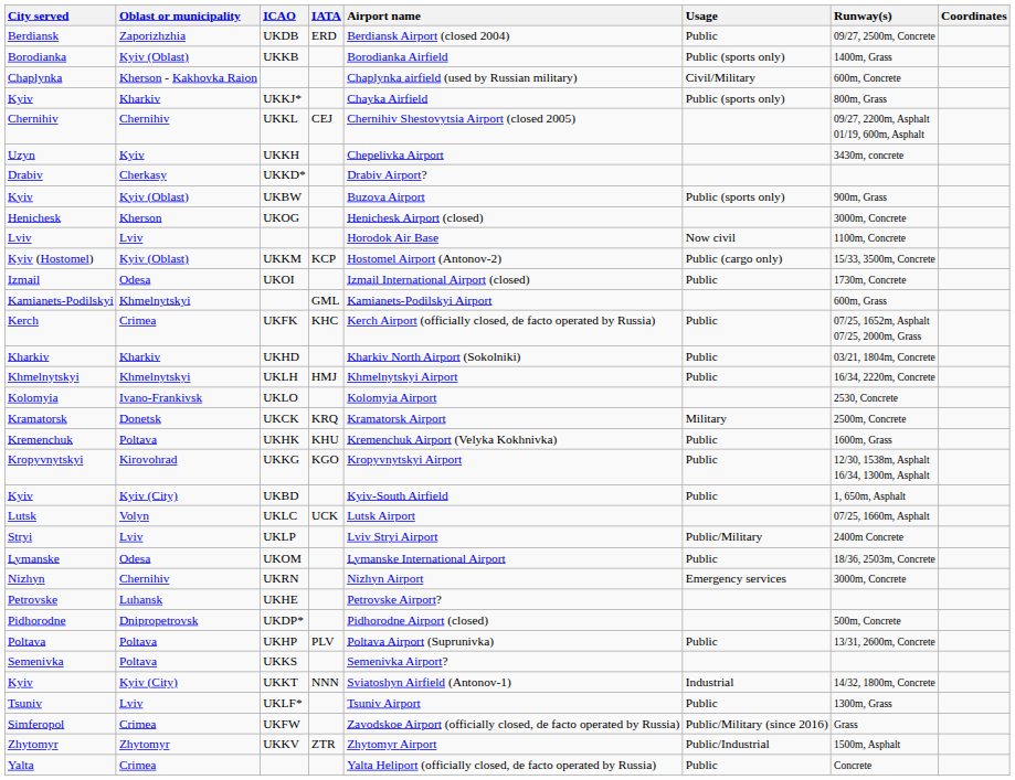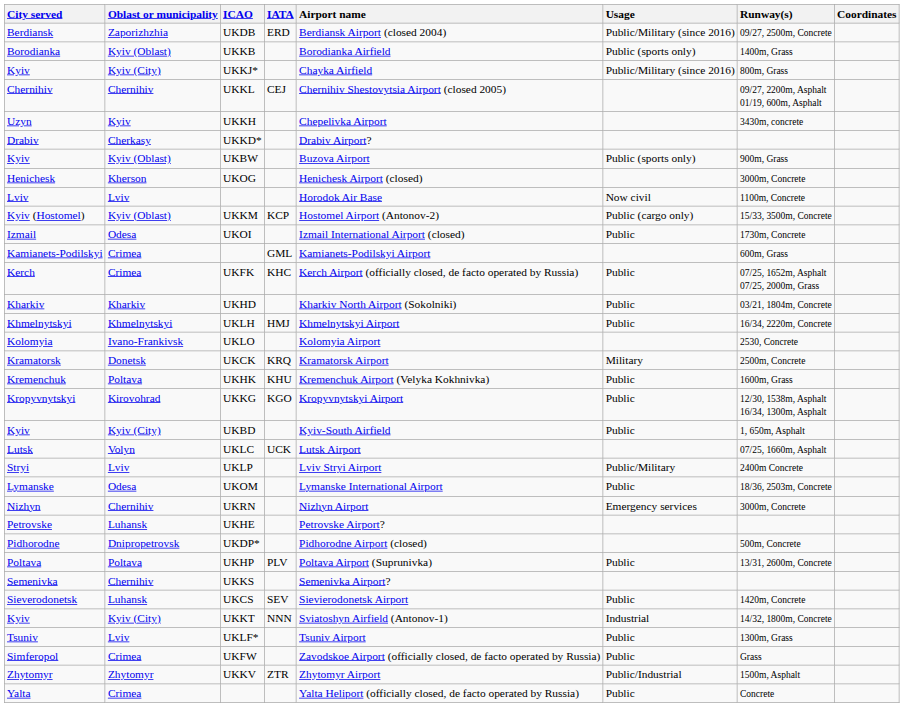 <table class="wikitable sortable" style="font-size:95%">
 <tr valign=baseline>
 <th style="text-align:left;"><a href='#'>City served</a></th>
 <th style="text-align:left;"><a href='#'>Oblast or municipality</a></th>
 <th style="text-align:left;"><a href='#'>ICAO</a></th>
 <th style="text-align:left;"><a href='#'>IATA</a></th>
 <th style="text-align:left;">Airport name</th>
 <th style="text-align:left;">Usage</th>
 <th style="text-align:left;">Runway(s)</th>
 <th style="text-align:left;">Coordinates</th>
 </tr>
 <tr valign=top>
 <td><a href='#'>Berdiansk</a></td>
 <td><a href='#'>Zaporizhzhia</a></td>
 <td>UKDB</td>
 <td>ERD</td>
 <td><a href='#'>Berdiansk Airport</a> (closed 2004)</td>
-<td>Public</td>
+<td>Public/Military (since 2016)</td>
 <td><small>09/27, 2500m, Concrete</small></td>
 <td></td>
 </tr>
 <tr valign=top>
 <td><a href='#'>Borodianka</a></td>
 <td><a href='#'>Kyiv (Oblast)</a></td>
 <td>UKKB</td>
 <td></td>
 <td><a href='#'>Borodianka Airfield</a></td>
 <td>Public (sports only)</td>
 <td><small>1400m, Grass</small></td>
 <td></td>
 </tr>
 <tr valign=top>
-<td><a href='#'>Chaplynka</a></td>
-<td><a href='#'>Kherson</a> - <a href='#'>Kakhovka Raion</a></td>
-<td></td>
-<td></td>
-<td><a href='#'>Chaplynka airfield</a> (used by Russian military)</td>
-<td>Civil/Military</td>
-<td><small>600m, Concrete</small></td>
-<td></td>
-</tr>
-<tr valign=top>
 <td><a href='#'>Kyiv</a></td>
-<td><a href='#'>Kharkiv</a></td>
+<td><a href='#'>Kyiv (City)</a></td>
 <td>UKKJ*</td>
 <td></td>
 <td><a href='#'>Chayka Airfield</a></td>
-<td>Public (sports only)</td>
+<td>Public/Military (since 2016)</td>
 <td><small>800m, Grass</small></td>
 <td></td>
 </tr>
 <tr valign=top>
 <td><a href='#'>Chernihiv</a></td>
 <td><a href='#'>Chernihiv</a></td>
 <td>UKKL</td>
 <td>CEJ</td>
 <td><a href='#'>Chernihiv Shestovytsia Airport</a> (closed 2005)</td>
 <td></td>
 <td><small>09/27, 2200m, Asphalt<br>01/19, 600m, Asphalt</small></td>
 <td></td>
 </tr>
 <tr valign=top>
 <td><a href='#'>Uzyn</a></td>
 <td><a href='#'>Kyiv</a></td>
 <td>UKKH</td>
 <td></td>
 <td><a href='#'>Chepelivka Airport</a></td>
 <td></td>
 <td><small>3430m, concrete</small></td>
 <td></td>
 </tr>
 <tr valign=top>
 <td><a href='#'>Drabiv</a></td>
 <td><a href='#'>Cherkasy</a></td>
 <td>UKKD*</td>
 <td></td>
 <td><a href='#'>Drabiv Airport</a>?</td>
 <td></td>
 <td></td>
 <td></td>
 </tr>
 <tr valign=top>
 <td><a href='#'>Kyiv</a></td>
 <td><a href='#'>Kyiv (Oblast)</a></td>
 <td>UKBW</td>
 <td></td>
 <td><a href='#'>Buzova Airport</a></td>
 <td>Public (sports only)</td>
 <td><small>900m, Grass</small></td>
 <td></td>
 </tr>
 <tr valign=top>
 <td><a href='#'>Henichesk</a></td>
 <td><a href='#'>Kherson</a></td>
 <td>UKOG</td>
 <td></td>
 <td><a href='#'>Henichesk Airport</a> (closed)</td>
 <td></td>
 <td><small>3000m, Concrete</small></td>
 <td></td>
 </tr>
 <tr valign=top>
 <td><a href='#'>Lviv</a></td>
 <td><a href='#'>Lviv</a></td>
 <td></td>
 <td></td>
 <td><a href='#'>Horodok Air Base</a></td>
 <td>Now civil</td>
 <td><small>1100m, Concrete</small></td>
 <td></td>
 </tr>
 <tr valign=top>
 <td><a href='#'>Kyiv</a> (<a href='#'>Hostomel</a>)</td>
 <td><a href='#'>Kyiv (Oblast)</a></td>
 <td>UKKM</td>
 <td>KCP</td>
 <td><a href='#'>Hostomel Airport</a> (Antonov-2)</td>
 <td>Public (cargo only)</td>
 <td><small>15/33, 3500m, Concrete</small></td>
 <td></td>
 </tr>
 <tr valign=top>
 <td><a href='#'>Izmail</a></td>
 <td><a href='#'>Odesa</a></td>
 <td>UKOI</td>
 <td></td>
 <td><a href='#'>Izmail International Airport</a> (closed)</td>
 <td>Public</td>
 <td><small>1730m, Concrete</small></td>
 <td></td>
 </tr>
 <tr valign=top>
 <td><a href='#'>Kamianets-Podilskyi</a></td>
-<td><a href='#'>Khmelnytskyi</a></td>
+<td><a href='#'>Crimea</a></td>
 <td></td>
 <td>GML</td>
 <td><a href='#'>Kamianets-Podilskyi Airport</a></td>
 <td></td>
 <td><small>600m, Grass</small></td>
 <td></td>
 </tr>
 <tr valign=top>
 <td><a href='#'>Kerch</a></td>
 <td><a href='#'>Crimea</a></td>
 <td>UKFK</td>
 <td>KHC</td>
 <td><a href='#'>Kerch Airport</a> (officially closed, de facto operated by Russia)</td>
 <td>Public</td>
 <td><small>07/25, 1652m, Asphalt<br>07/25, 2000m, Grass</small></td>
 <td></td>
 </tr>
 <tr valign=top>
 <td><a href='#'>Kharkiv</a></td>
 <td><a href='#'>Kharkiv</a></td>
 <td>UKHD</td>
 <td></td>
 <td><a href='#'>Kharkiv North Airport</a> (Sokolniki)</td>
 <td>Public</td>
 <td><small>03/21, 1804m, Concrete</small></td>
 <td></td>
 </tr>
 <tr valign=top>
 <td><a href='#'>Khmelnytskyi</a></td>
 <td><a href='#'>Khmelnytskyi</a></td>
 <td>UKLH</td>
 <td>HMJ</td>
 <td><a href='#'>Khmelnytskyi Airport</a></td>
 <td>Public</td>
 <td><small>16/34, 2220m, Concrete</small></td>
 <td></td>
 </tr>
 <tr valign=top>
 <td><a href='#'>Kolomyia</a></td>
 <td><a href='#'>Ivano-Frankivsk</a></td>
 <td>UKLO</td>
 <td></td>
 <td><a href='#'>Kolomyia Airport</a></td>
 <td></td>
 <td><small>2530, Concrete</small></td>
 <td></td>
 </tr>
 <tr valign=top>
 <td><a href='#'>Kramatorsk</a></td>
 <td><a href='#'>Donetsk</a></td>
 <td>UKCK</td>
 <td>KRQ</td>
 <td><a href='#'>Kramatorsk Airport</a></td>
 <td>Military</td>
 <td><small>2500m, Concrete</small></td>
 <td></td>
 </tr>
 <tr valign=top>
 <td><a href='#'>Kremenchuk</a></td>
 <td><a href='#'>Poltava</a></td>
 <td>UKHK</td>
 <td>KHU</td>
 <td><a href='#'>Kremenchuk Airport</a> (Velyka Kokhnivka)</td>
 <td>Public</td>
 <td><small>1600m, Grass</small></td>
 <td></td>
 </tr>
 <tr valign=top>
 <td><a href='#'>Kropyvnytskyi</a></td>
 <td><a href='#'>Kirovohrad</a></td>
 <td>UKKG</td>
 <td>KGO</td>
 <td><a href='#'>Kropyvnytskyi Airport</a></td>
 <td>Public</td>
 <td><small>12/30, 1538m, Asphalt<br>16/34, 1300m, Asphalt</small></td>
 <td></td>
 </tr>
 <tr valign=top>
 <td><a href='#'>Kyiv</a></td>
 <td><a href='#'>Kyiv (City)</a></td>
 <td>UKBD</td>
 <td></td>
 <td><a href='#'>Kyiv-South Airfield</a></td>
 <td>Public</td>
 <td><small>1, 650m, Asphalt</small></td>
 <td></td>
 </tr>
 <tr valign=top>
 <td><a href='#'>Lutsk</a></td>
 <td><a href='#'>Volyn</a></td>
 <td>UKLC</td>
 <td>UCK</td>
 <td><a href='#'>Lutsk Airport</a></td>
 <td></td>
 <td><small>07/25, 1660m, Asphalt</small></td>
 <td></td>
 </tr>
 <tr valign=top>
 <td><a href='#'>Stryi</a></td>
 <td><a href='#'>Lviv</a></td>
 <td>UKLP</td>
 <td></td>
 <td><a href='#'>Lviv Stryi Airport</a></td>
 <td>Public/Military</td>
 <td><small>2400m Concrete</small></td>
 <td></td>
 </tr>
 <tr valign=top>
 <td><a href='#'>Lymanske</a></td>
 <td><a href='#'>Odesa</a></td>
 <td>UKOM</td>
 <td></td>
 <td><a href='#'>Lymanske International Airport</a></td>
 <td>Public</td>
 <td><small>18/36, 2503m, Concrete</small></td>
 <td></td>
 </tr>
 <tr valign=top>
 <td><a href='#'>Nizhyn</a></td>
 <td><a href='#'>Chernihiv</a></td>
 <td>UKRN</td>
 <td></td>
 <td><a href='#'>Nizhyn Airport</a></td>
 <td>Emergency services</td>
 <td><small>3000m, Concrete</small></td>
 <td></td>
 </tr>
 <tr valign=top>
 <td><a href='#'>Petrovske</a></td>
 <td><a href='#'>Luhansk</a></td>
 <td>UKHE</td>
 <td></td>
 <td><a href='#'>Petrovske Airport</a>?</td>
 <td></td>
 <td></td>
 <td></td>
 </tr>
 <tr valign=top>
 <td><a href='#'>Pidhorodne</a></td>
 <td><a href='#'>Dnipropetrovsk</a></td>
 <td>UKDP*</td>
 <td></td>
 <td><a href='#'>Pidhorodne Airport</a> (closed)</td>
 <td></td>
 <td><small>500m, Concrete</small></td>
 <td></td>
 </tr>
 <tr valign=top>
 <td><a href='#'>Poltava</a></td>
 <td><a href='#'>Poltava</a></td>
 <td>UKHP</td>
 <td>PLV</td>
 <td><a href='#'>Poltava Airport</a> (Suprunivka)</td>
 <td>Public</td>
 <td><small>13/31, 2600m, Concrete</small></td>
 <td></td>
 </tr>
 <tr valign=top>
 <td><a href='#'>Semenivka</a></td>
-<td><a href='#'>Poltava</a></td>
+<td><a href='#'>Chernihiv</a></td>
 <td>UKKS</td>
 <td></td>
 <td><a href='#'>Semenivka Airport</a>?</td>
 <td></td>
 <td></td>
+<td></td>
+</tr>
+<tr valign=top>
+<td><a href='#'>Sieverodonetsk</a></td>
+<td><a href='#'>Luhansk</a></td>
+<td>UKCS</td>
+<td>SEV</td>
+<td><a href='#'>Sievierodonetsk Airport</a></td>
+<td>Public</td>
+<td><small>1420m, Concrete</small></td>
 <td></td>
 </tr>
 <tr valign=top>
 <td><a href='#'>Kyiv</a></td>
 <td><a href='#'>Kyiv (City)</a></td>
 <td>UKKT</td>
 <td>NNN</td>
 <td><a href='#'>Sviatoshyn Airfield</a> (Antonov-1)</td>
 <td>Industrial</td>
 <td><small>14/32, 1800m, Concrete</small></td>
 <td></td>
 </tr>
 <tr valign=top>
 <td><a href='#'>Tsuniv</a></td>
 <td><a href='#'>Lviv</a></td>
 <td>UKLF*</td>
 <td></td>
 <td><a href='#'>Tsuniv Airport</a></td>
 <td>Public</td>
 <td><small>1300m, Grass</small></td>
 <td></td>
 </tr>
 <tr valign=top>
 <td><a href='#'>Simferopol</a></td>
 <td><a href='#'>Crimea</a></td>
 <td>UKFW</td>
 <td></td>
 <td><a href='#'>Zavodskoe Airport</a> (officially closed, de facto operated by Russia)</td>
-<td>Public/Military (since 2016)</td>
+<td>Public</td>
 <td><small>Grass</small></td>
 <td></td>
 </tr>
 <tr valign=top>
 <td><a href='#'>Zhytomyr</a></td>
 <td><a href='#'>Zhytomyr</a></td>
 <td>UKKV</td>
 <td>ZTR</td>
 <td><a href='#'>Zhytomyr Airport</a></td>
 <td>Public/Industrial</td>
 <td><small>1500m, Asphalt</small></td>
 <td></td>
 </tr>
 <tr valign=top>
 <td><a href='#'>Yalta</a></td>
 <td><a href='#'>Crimea</a></td>
 <td></td>
 <td></td>
 <td><a href='#'>Yalta Heliport</a> (officially closed, de facto operated by Russia)</td>
 <td>Public</td>
 <td><small>Concrete</small></td>
 <td></td>
 </tr>
 </table>
